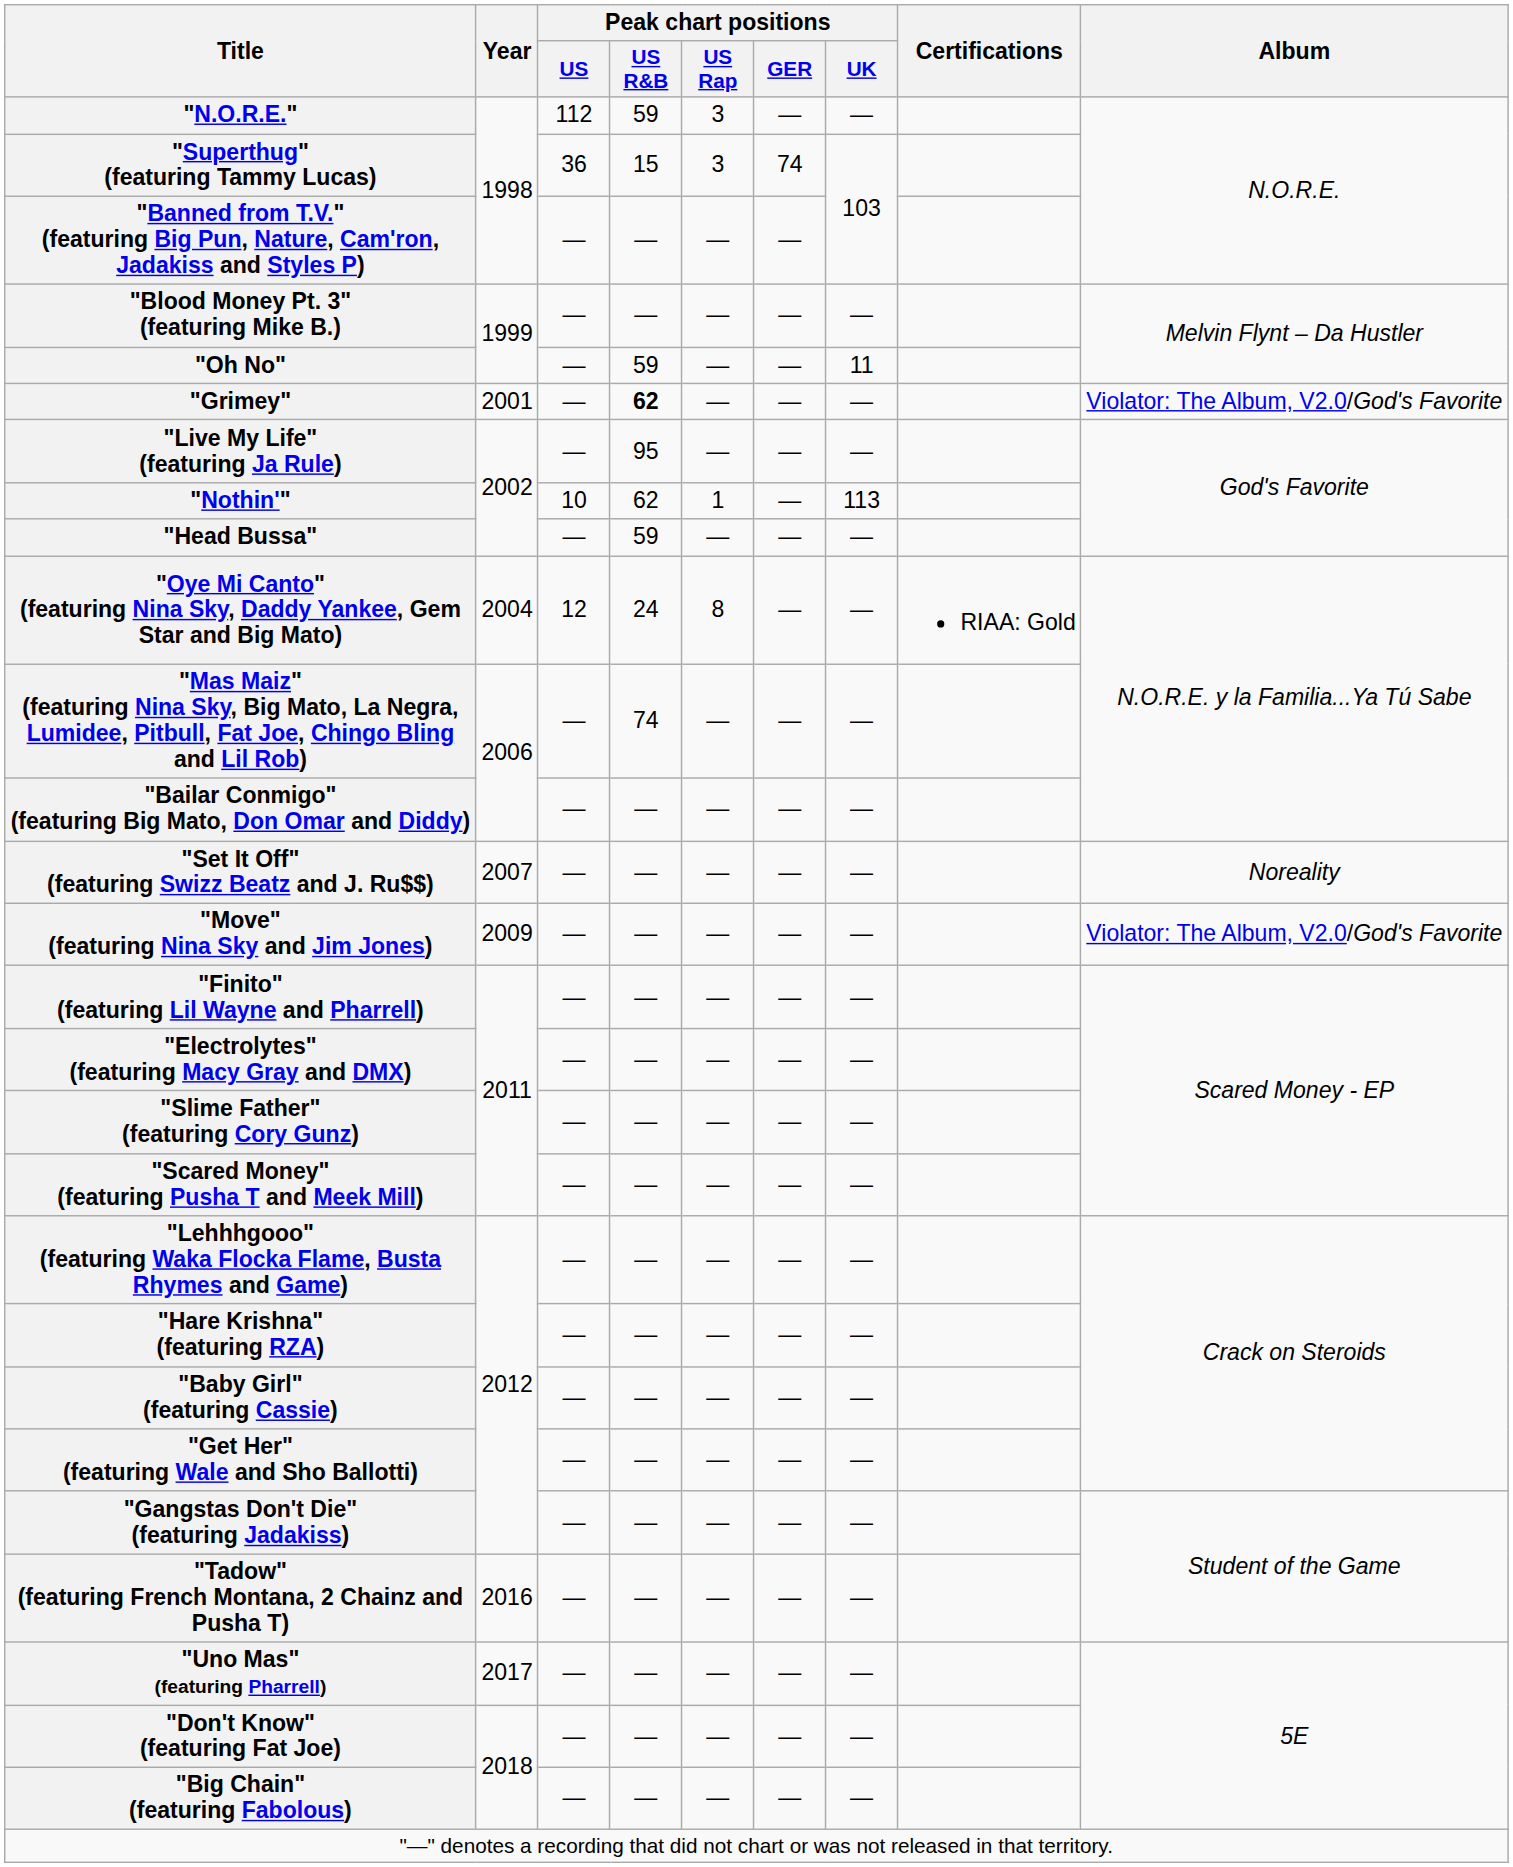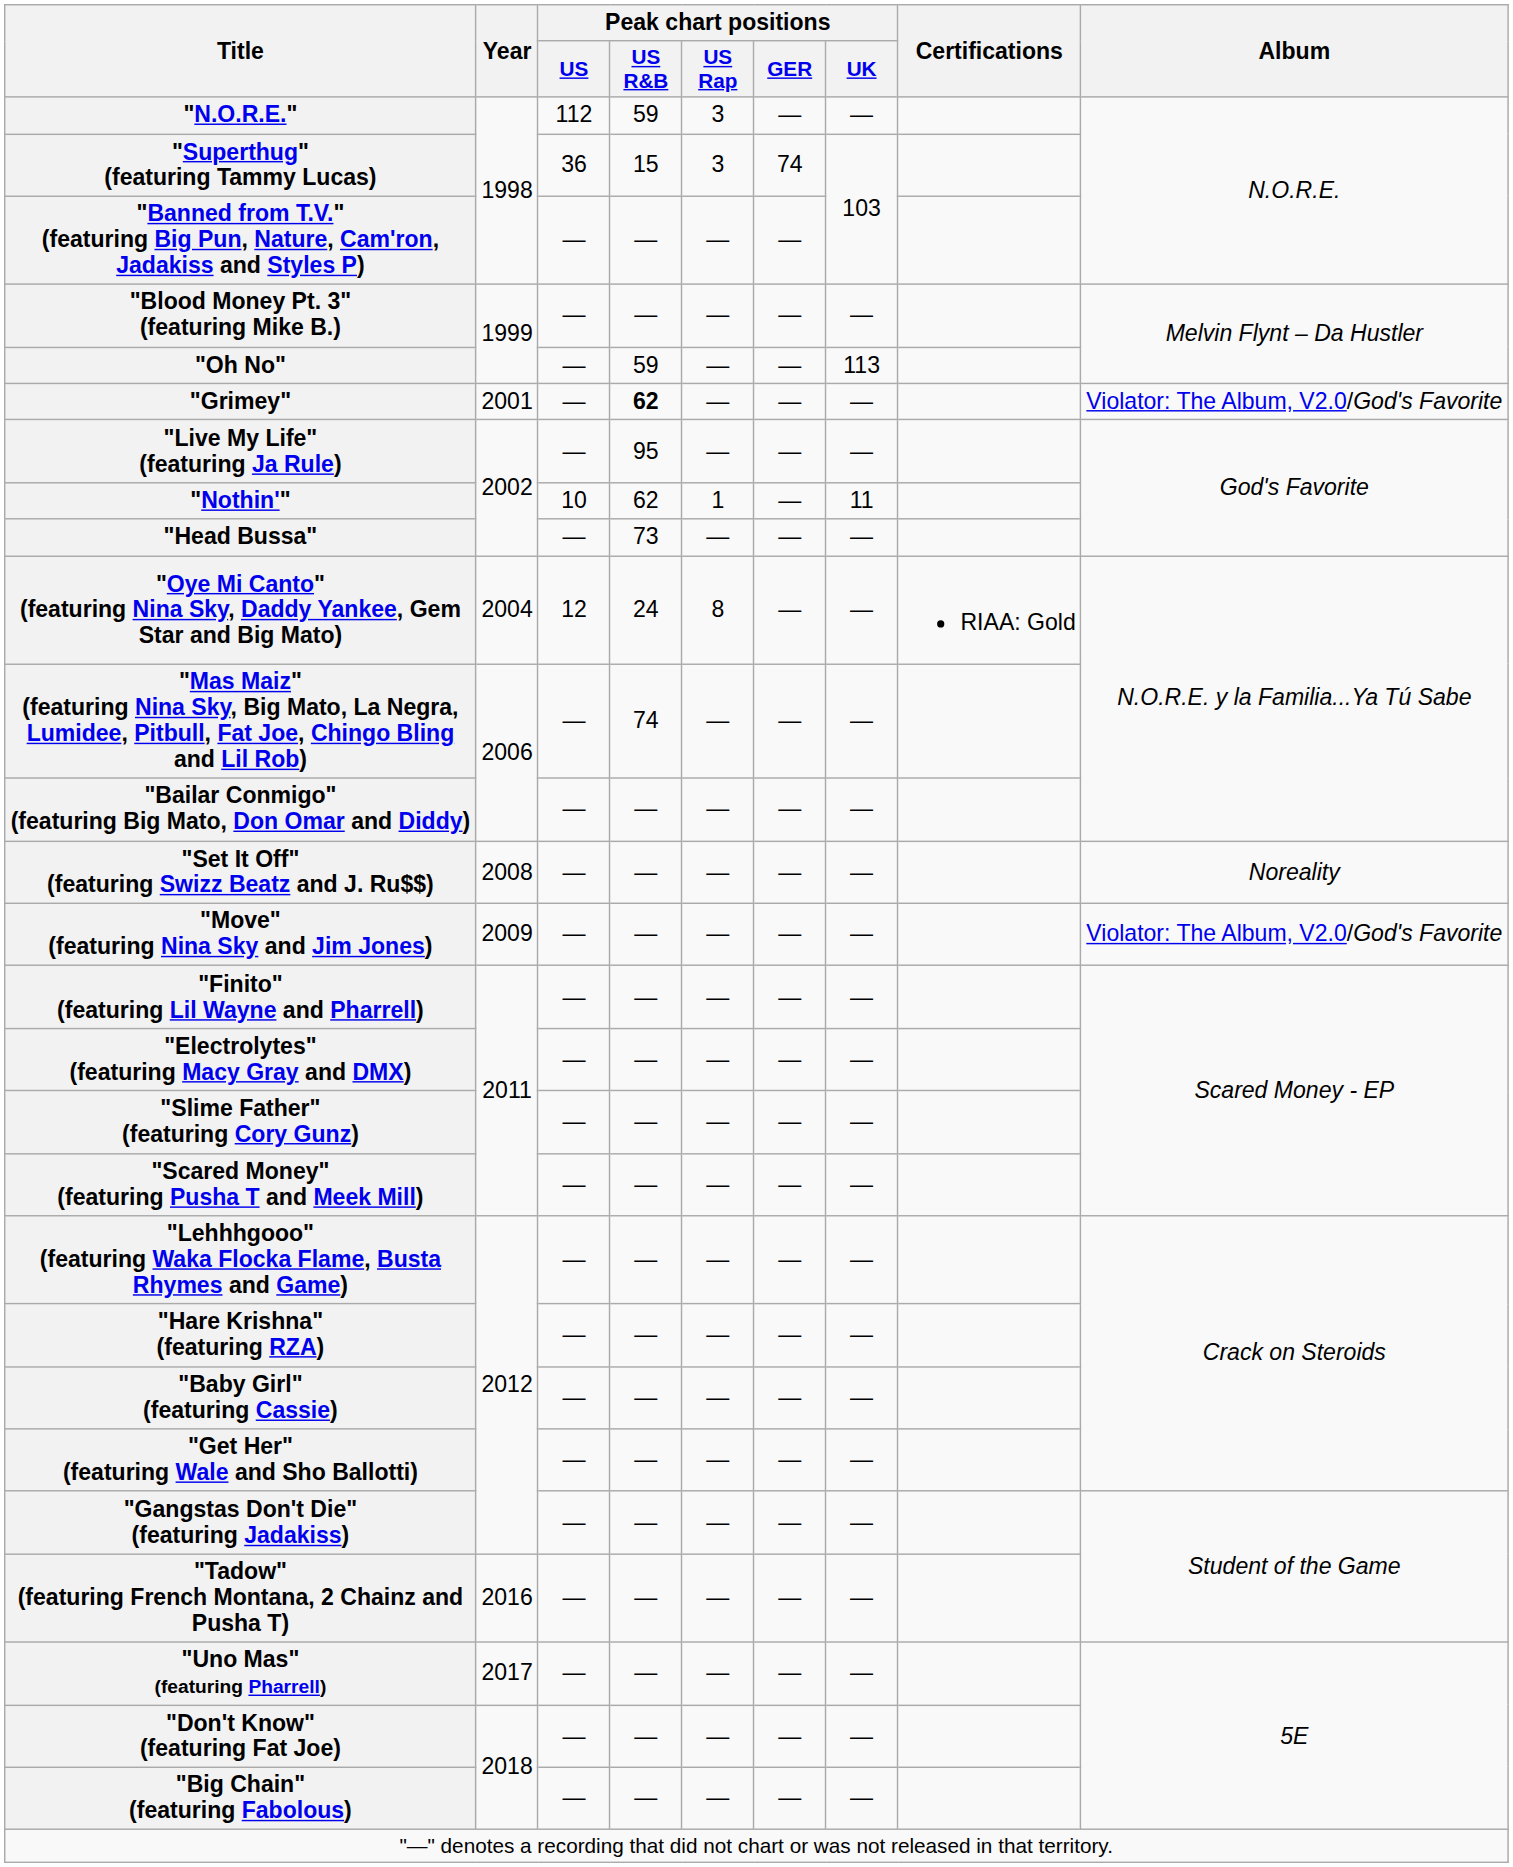 <table class="wikitable plainrowheaders" style="text-align:center;">
 <tr>
 <th scope="col" rowspan="2" style="width:20em;">Title</th>
 <th scope="col" rowspan="2">Year</th>
 <th scope="col" colspan="5">Peak chart positions</th>
 <th scope="col" rowspan="2">Certifications</th>
 <th scope="col" rowspan="2">Album</th>
 </tr>
 <tr>
 <th style="width:3em;font-size:90%;"><a href='#'>US</a></th>
 <th style="width:3em;font-size:90%;"><a href='#'>US<br>R&B</a></th>
 <th style="width:3em;font-size:90%;"><a href='#'>US<br>Rap</a></th>
 <th style="width:3em;font-size:90%;"><a href='#'>GER</a></th>
 <th style="width:3em;font-size:90%;"><a href='#'>UK</a></th>
 </tr>
 <tr>
 <th scope="row">"<a href='#'>N.O.R.E.</a>"</th>
 <td rowspan="3">1998</td>
 <td>112</td>
 <td>59</td>
 <td>3</td>
 <td>—</td>
 <td>—</td>
 <td></td>
 <td rowspan="3"><em>N.O.R.E.</em></td>
 </tr>
 <tr>
 <th scope="row">"<a href='#'>Superthug</a>"<br><span>(featuring Tammy Lucas)</span></th>
 <td>36</td>
 <td>15</td>
 <td>3</td>
 <td>74</td>
 <td rowspan="2">103</td>
 <td></td>
 </tr>
 <tr>
 <th scope="row">"<a href='#'>Banned from T.V.</a>"<br><span>(featuring <a href='#'>Big Pun</a>, <a href='#'>Nature</a>, <a href='#'>Cam'ron</a>, <a href='#'>Jadakiss</a> and <a href='#'>Styles P</a>)</span></th>
 <td>—</td>
 <td>—</td>
 <td>—</td>
 <td>—</td>
 <td></td>
 </tr>
 <tr>
 <th scope="row">"Blood Money Pt. 3"<br><span>(featuring Mike B.)</span></th>
 <td rowspan="2">1999</td>
 <td>—</td>
 <td>—</td>
 <td>—</td>
 <td>—</td>
 <td>—</td>
 <td></td>
 <td rowspan="2"><em>Melvin Flynt – Da Hustler</em></td>
 </tr>
 <tr>
 <th scope="row">"Oh No"</th>
 <td>—</td>
 <td>59</td>
 <td>—</td>
 <td>—</td>
-<td>11</td>
+<td>113</td>
 <td></td>
 </tr>
 <tr>
 <th scope="row">"Grimey"</th>
 <td>2001</td>
 <td>—</td>
 <td><strong>62</strong></td>
 <td>—</td>
 <td>—</td>
 <td>—</td>
 <td></td>
 <td><a href='#'>Violator: The Album, V2.0</a>/<em>God's Favorite</em></td>
 </tr>
 <tr>
 <th scope="row">"Live My Life"<br><span>(featuring <a href='#'>Ja Rule</a>)</span></th>
 <td rowspan="3">2002</td>
 <td>—</td>
 <td>95</td>
 <td>—</td>
 <td>—</td>
 <td>—</td>
 <td></td>
 <td rowspan="3"><em>God's Favorite</em></td>
 </tr>
 <tr>
 <th scope="row">"<a href='#'>Nothin'</a>"</th>
 <td>10</td>
 <td>62</td>
 <td>1</td>
 <td>—</td>
-<td>113</td>
+<td>11</td>
 <td></td>
 </tr>
 <tr>
 <th scope="row">"Head Bussa"</th>
 <td>—</td>
-<td>59</td>
+<td>73</td>
 <td>—</td>
 <td>—</td>
 <td>—</td>
 <td></td>
 </tr>
 <tr>
 <th scope="row">"<a href='#'>Oye Mi Canto</a>"<br><span>(featuring <a href='#'>Nina Sky</a>, <a href='#'>Daddy Yankee</a>, Gem Star and Big Mato)</span></th>
 <td>2004</td>
 <td>12</td>
 <td>24</td>
 <td>8</td>
 <td>—</td>
 <td>—</td>
 <td><br><ul><li>RIAA: Gold</li></ul></td>
 <td rowspan="3"><em>N.O.R.E. y la Familia...Ya Tú Sabe</em></td>
 </tr>
 <tr>
 <th scope="row">"<a href='#'>Mas Maiz</a>"<br><span>(featuring <a href='#'>Nina Sky</a>, Big Mato, La Negra, <a href='#'>Lumidee</a>, <a href='#'>Pitbull</a>, <a href='#'>Fat Joe</a>, <a href='#'>Chingo Bling</a> and <a href='#'>Lil Rob</a>)</span></th>
 <td rowspan="2">2006</td>
 <td>—</td>
 <td>74</td>
 <td>—</td>
 <td>—</td>
 <td>—</td>
 <td></td>
 </tr>
 <tr>
 <th scope="row">"Bailar Conmigo"<br><span>(featuring Big Mato, <a href='#'>Don Omar</a> and <a href='#'>Diddy</a>)</span></th>
 <td>—</td>
 <td>—</td>
 <td>—</td>
 <td>—</td>
 <td>—</td>
 <td></td>
 </tr>
 <tr>
 <th scope="row">"Set It Off"<br><span>(featuring <a href='#'>Swizz Beatz</a> and J. Ru$$)</span></th>
-<td>2007</td>
+<td>2008</td>
 <td>—</td>
 <td>—</td>
 <td>—</td>
 <td>—</td>
 <td>—</td>
 <td></td>
 <td><em>Noreality</em></td>
 </tr>
 <tr>
 <th scope="row">"Move"<br><span>(featuring <a href='#'>Nina Sky</a> and <a href='#'>Jim Jones</a>)</span></th>
 <td>2009</td>
 <td>—</td>
 <td>—</td>
 <td>—</td>
 <td>—</td>
 <td>—</td>
 <td></td>
 <td><a href='#'>Violator: The Album, V2.0</a>/<em>God's Favorite</em></td>
 </tr>
 <tr>
 <th scope="row">"Finito"<br><span>(featuring <a href='#'>Lil Wayne</a> and <a href='#'>Pharrell</a>)</span></th>
 <td rowspan="4">2011</td>
 <td>—</td>
 <td>—</td>
 <td>—</td>
 <td>—</td>
 <td>—</td>
 <td></td>
 <td rowspan="4"><em>Scared Money - EP</em></td>
 </tr>
 <tr>
 <th scope="row">"Electrolytes"<br><span>(featuring <a href='#'>Macy Gray</a> and <a href='#'>DMX</a>)</span></th>
 <td>—</td>
 <td>—</td>
 <td>—</td>
 <td>—</td>
 <td>—</td>
 <td></td>
 </tr>
 <tr>
 <th scope="row">"Slime Father"<br><span>(featuring <a href='#'>Cory Gunz</a>)</span></th>
 <td>—</td>
 <td>—</td>
 <td>—</td>
 <td>—</td>
 <td>—</td>
 <td></td>
 </tr>
 <tr>
 <th scope="row">"Scared Money"<br><span>(featuring <a href='#'>Pusha T</a> and <a href='#'>Meek Mill</a>)</span></th>
 <td>—</td>
 <td>—</td>
 <td>—</td>
 <td>—</td>
 <td>—</td>
 <td></td>
 </tr>
 <tr>
 <th scope="row">"Lehhhgooo"<br><span>(featuring <a href='#'>Waka Flocka Flame</a>, <a href='#'>Busta Rhymes</a> and <a href='#'>Game</a>)</span></th>
 <td rowspan="5">2012</td>
 <td>—</td>
 <td>—</td>
 <td>—</td>
 <td>—</td>
 <td>—</td>
 <td></td>
 <td rowspan="4"><em>Crack on Steroids</em></td>
 </tr>
 <tr>
 <th scope="row">"Hare Krishna"<br><span>(featuring <a href='#'>RZA</a>)</span></th>
 <td>—</td>
 <td>—</td>
 <td>—</td>
 <td>—</td>
 <td>—</td>
 <td></td>
 </tr>
 <tr>
 <th scope="row">"Baby Girl"<br><span>(featuring <a href='#'>Cassie</a>)</span></th>
 <td>—</td>
 <td>—</td>
 <td>—</td>
 <td>—</td>
 <td>—</td>
 <td></td>
 </tr>
 <tr>
 <th scope="row">"Get Her"<br><span>(featuring <a href='#'>Wale</a> and Sho Ballotti)</span></th>
 <td>—</td>
 <td>—</td>
 <td>—</td>
 <td>—</td>
 <td>—</td>
 <td></td>
 </tr>
 <tr>
 <th scope="row">"Gangstas Don't Die"<br><span>(featuring <a href='#'>Jadakiss</a>)</span></th>
 <td>—</td>
 <td>—</td>
 <td>—</td>
 <td>—</td>
 <td>—</td>
 <td></td>
 <td rowspan="2"><em>Student of the Game</em></td>
 </tr>
 <tr>
 <th scope="row">"Tadow"<br><span>(featuring French Montana, 2 Chainz and Pusha T)</span></th>
 <td>2016</td>
 <td>—</td>
 <td>—</td>
 <td>—</td>
 <td>—</td>
 <td>—</td>
 <td></td>
 </tr>
 <tr>
 <th scope="row">"Uno Mas"<br><small>(featuring <a href='#'>Pharrell</a>)</small></th>
 <td>2017</td>
 <td>—</td>
 <td>—</td>
 <td>—</td>
 <td>—</td>
 <td>—</td>
 <td></td>
 <td rowspan="3"><em>5E</em></td>
 </tr>
 <tr>
 <th scope="row">"Don't Know"<br><span>(featuring Fat Joe)</span></th>
 <td rowspan="2">2018</td>
 <td>—</td>
 <td>—</td>
 <td>—</td>
 <td>—</td>
 <td>—</td>
 <td></td>
 </tr>
 <tr>
 <th scope="row">"Big Chain"<br><span>(featuring <a href='#'>Fabolous</a>)</span></th>
 <td>—</td>
 <td>—</td>
 <td>—</td>
 <td>—</td>
 <td>—</td>
 <td></td>
 </tr>
 <tr>
 <td colspan="9" style="font-size:90%">"—" denotes a recording that did not chart or was not released in that territory.</td>
 </tr>
 </table>
